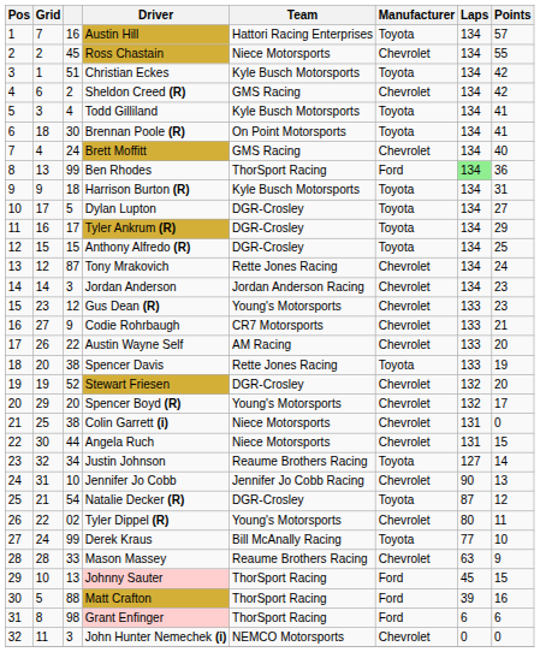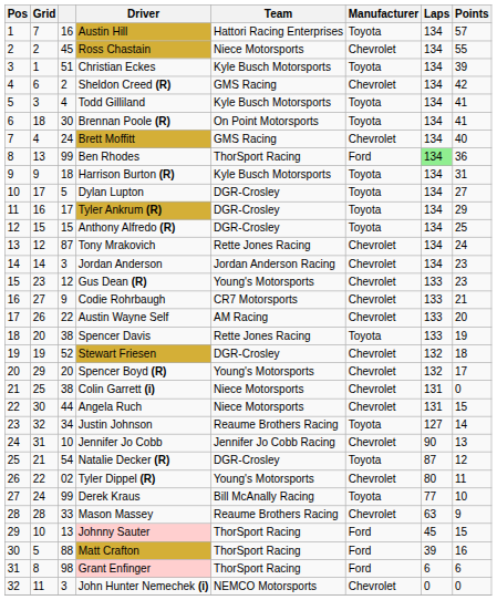 <table class="wikitable" style="font-size:98%">
 <tr>
 <th>Pos</th>
 <th>Grid</th>
 <th></th>
 <th>Driver</th>
 <th>Team</th>
 <th>Manufacturer</th>
 <th>Laps</th>
 <th>Points</th>
 </tr>
 <tr>
 <td>1</td>
 <td>7</td>
 <td>16</td>
 <td style="text-align:left;background:#D4AF37">Austin Hill</td>
 <td>Hattori Racing Enterprises</td>
 <td>Toyota</td>
 <td>134</td>
 <td>57</td>
 </tr>
 <tr>
 <td>2</td>
 <td>2</td>
 <td>45</td>
 <td style="text-align:left;background:#D4AF37">Ross Chastain</td>
 <td>Niece Motorsports</td>
 <td>Chevrolet</td>
 <td>134</td>
 <td>55</td>
 </tr>
 <tr>
 <td>3</td>
 <td>1</td>
 <td>51</td>
 <td>Christian Eckes</td>
 <td>Kyle Busch Motorsports</td>
 <td>Toyota</td>
 <td>134</td>
-<td>42</td>
+<td>39</td>
 </tr>
 <tr>
 <td>4</td>
 <td>6</td>
 <td>2</td>
 <td>Sheldon Creed <strong>(R)</strong></td>
 <td>GMS Racing</td>
 <td>Chevrolet</td>
 <td>134</td>
 <td>42</td>
 </tr>
 <tr>
 <td>5</td>
 <td>3</td>
 <td>4</td>
 <td>Todd Gilliland</td>
 <td>Kyle Busch Motorsports</td>
 <td>Toyota</td>
 <td>134</td>
 <td>41</td>
 </tr>
 <tr>
 <td>6</td>
 <td>18</td>
 <td>30</td>
 <td>Brennan Poole <strong>(R)</strong></td>
 <td>On Point Motorsports</td>
 <td>Toyota</td>
 <td>134</td>
 <td>41</td>
 </tr>
 <tr>
 <td>7</td>
 <td>4</td>
 <td>24</td>
 <td style="text-align:left;background:#D4AF37">Brett Moffitt</td>
 <td>GMS Racing</td>
 <td>Chevrolet</td>
 <td>134</td>
 <td>40</td>
 </tr>
 <tr>
 <td>8</td>
 <td>13</td>
 <td>99</td>
 <td>Ben Rhodes</td>
 <td>ThorSport Racing</td>
 <td>Ford</td>
 <td style="background: lightgreen;">134</td>
 <td>36</td>
 </tr>
 <tr>
 <td>9</td>
 <td>9</td>
 <td>18</td>
 <td>Harrison Burton <strong>(R)</strong></td>
 <td>Kyle Busch Motorsports</td>
 <td>Toyota</td>
 <td>134</td>
 <td>31</td>
 </tr>
 <tr>
 <td>10</td>
 <td>17</td>
 <td>5</td>
 <td>Dylan Lupton</td>
 <td>DGR-Crosley</td>
 <td>Toyota</td>
 <td>134</td>
 <td>27</td>
 </tr>
 <tr>
 <td>11</td>
 <td>16</td>
 <td>17</td>
 <td style="text-align:left;background:#D4AF37">Tyler Ankrum <strong>(R)</strong></td>
 <td>DGR-Crosley</td>
 <td>Toyota</td>
 <td>134</td>
 <td>29</td>
 </tr>
 <tr>
 <td>12</td>
 <td>15</td>
 <td>15</td>
 <td>Anthony Alfredo <strong>(R)</strong></td>
 <td>DGR-Crosley</td>
 <td>Toyota</td>
 <td>134</td>
 <td>25</td>
 </tr>
 <tr>
 <td>13</td>
 <td>12</td>
 <td>87</td>
 <td>Tony Mrakovich</td>
 <td>Rette Jones Racing</td>
 <td>Chevrolet</td>
 <td>134</td>
 <td>24</td>
 </tr>
 <tr>
 <td>14</td>
 <td>14</td>
 <td>3</td>
 <td>Jordan Anderson</td>
 <td>Jordan Anderson Racing</td>
 <td>Chevrolet</td>
 <td>134</td>
 <td>23</td>
 </tr>
 <tr>
 <td>15</td>
 <td>23</td>
 <td>12</td>
 <td>Gus Dean <strong>(R)</strong></td>
 <td>Young's Motorsports</td>
 <td>Chevrolet</td>
 <td>133</td>
 <td>23</td>
 </tr>
 <tr>
 <td>16</td>
 <td>27</td>
 <td>9</td>
 <td>Codie Rohrbaugh</td>
 <td>CR7 Motorsports</td>
 <td>Chevrolet</td>
 <td>133</td>
 <td>21</td>
 </tr>
 <tr>
 <td>17</td>
 <td>26</td>
 <td>22</td>
 <td>Austin Wayne Self</td>
 <td>AM Racing</td>
 <td>Chevrolet</td>
 <td>133</td>
 <td>20</td>
 </tr>
 <tr>
 <td>18</td>
 <td>20</td>
 <td>38</td>
 <td>Spencer Davis</td>
 <td>Rette Jones Racing</td>
 <td>Toyota</td>
 <td>133</td>
 <td>19</td>
 </tr>
 <tr>
 <td>19</td>
 <td>19</td>
 <td>52</td>
 <td style="text-align:left;background:#D4AF37">Stewart Friesen</td>
 <td>DGR-Crosley</td>
 <td>Chevrolet</td>
 <td>132</td>
-<td>20</td>
+<td>18</td>
 </tr>
 <tr>
 <td>20</td>
 <td>29</td>
 <td>20</td>
 <td>Spencer Boyd <strong>(R)</strong></td>
 <td>Young's Motorsports</td>
 <td>Chevrolet</td>
 <td>132</td>
 <td>17</td>
 </tr>
 <tr>
 <td>21</td>
 <td>25</td>
 <td>38</td>
 <td>Colin Garrett <strong>(i)</strong></td>
 <td>Niece Motorsports</td>
 <td>Chevrolet</td>
 <td>131</td>
 <td>0</td>
 </tr>
 <tr>
 <td>22</td>
 <td>30</td>
 <td>44</td>
 <td>Angela Ruch</td>
 <td>Niece Motorsports</td>
 <td>Chevrolet</td>
 <td>131</td>
 <td>15</td>
 </tr>
 <tr>
 <td>23</td>
 <td>32</td>
 <td>34</td>
 <td>Justin Johnson</td>
 <td>Reaume Brothers Racing</td>
 <td>Toyota</td>
 <td>127</td>
 <td>14</td>
 </tr>
 <tr>
 <td>24</td>
 <td>31</td>
 <td>10</td>
 <td>Jennifer Jo Cobb</td>
 <td>Jennifer Jo Cobb Racing</td>
 <td>Chevrolet</td>
 <td>90</td>
 <td>13</td>
 </tr>
 <tr>
 <td>25</td>
 <td>21</td>
 <td>54</td>
 <td>Natalie Decker <strong>(R)</strong></td>
 <td>DGR-Crosley</td>
 <td>Toyota</td>
 <td>87</td>
 <td>12</td>
 </tr>
 <tr>
 <td>26</td>
 <td>22</td>
 <td>02</td>
 <td>Tyler Dippel <strong>(R)</strong></td>
 <td>Young's Motorsports</td>
 <td>Chevrolet</td>
 <td>80</td>
 <td>11</td>
 </tr>
 <tr>
 <td>27</td>
 <td>24</td>
 <td>99</td>
 <td>Derek Kraus</td>
 <td>Bill McAnally Racing</td>
 <td>Toyota</td>
 <td>77</td>
 <td>10</td>
 </tr>
 <tr>
 <td>28</td>
 <td>28</td>
 <td>33</td>
 <td>Mason Massey</td>
 <td>Reaume Brothers Racing</td>
 <td>Chevrolet</td>
 <td>63</td>
 <td>9</td>
 </tr>
 <tr>
 <td>29</td>
 <td>10</td>
 <td>13</td>
 <td style="text-align:left;background:#ffcfcf">Johnny Sauter</td>
 <td>ThorSport Racing</td>
 <td>Ford</td>
 <td>45</td>
 <td>15</td>
 </tr>
 <tr>
 <td>30</td>
 <td>5</td>
 <td>88</td>
 <td style="text-align:left;background:#D4AF37">Matt Crafton</td>
 <td>ThorSport Racing</td>
 <td>Ford</td>
 <td>39</td>
 <td>16</td>
 </tr>
 <tr>
 <td>31</td>
 <td>8</td>
 <td>98</td>
 <td style="text-align:left;background:#ffcfcf">Grant Enfinger</td>
 <td>ThorSport Racing</td>
 <td>Ford</td>
 <td>6</td>
 <td>6</td>
 </tr>
 <tr>
 <td>32</td>
 <td>11</td>
 <td>3</td>
 <td>John Hunter Nemechek <strong>(i)</strong></td>
 <td>NEMCO Motorsports</td>
 <td>Chevrolet</td>
 <td>0</td>
 <td>0</td>
 </tr>
 <tr>
 </tr>
 </table>
